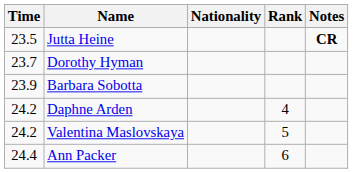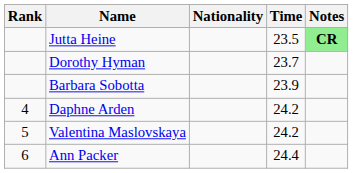 <table class="wikitable sortable" style="text-align:center">
 <tr>
-<th>Time</th>
+<th>Rank</th>
 <th>Name</th>
 <th>Nationality</th>
-<th>Rank</th>
+<th>Time</th>
 <th>Notes</th>
 </tr>
 <tr>
-<td>23.5</td>
+<td></td>
 <td align=left><a href='#'>Jutta Heine</a></td>
 <td align=left></td>
-<td></td>
-<td><strong>CR</strong></td>
+<td>23.5</td>
+<td style="background: lightgreen;"><strong>CR</strong></td>
 </tr>
 <tr>
-<td>23.7</td>
+<td></td>
 <td align=left><a href='#'>Dorothy Hyman</a></td>
 <td align=left></td>
-<td></td>
+<td>23.7</td>
 <td></td>
 </tr>
 <tr>
-<td>23.9</td>
+<td></td>
 <td align=left><a href='#'>Barbara Sobotta</a></td>
 <td align=left></td>
-<td></td>
+<td>23.9</td>
 <td></td>
 </tr>
 <tr>
-<td>24.2</td>
+<td>4</td>
 <td align=left><a href='#'>Daphne Arden</a></td>
 <td align=left></td>
-<td>4</td>
+<td>24.2</td>
 <td></td>
 </tr>
 <tr>
-<td>24.2</td>
+<td>5</td>
 <td align=left><a href='#'>Valentina Maslovskaya</a></td>
 <td align=left></td>
-<td>5</td>
+<td>24.2</td>
 <td></td>
 </tr>
 <tr>
-<td>24.4</td>
+<td>6</td>
 <td align=left><a href='#'>Ann Packer</a></td>
 <td align=left></td>
-<td>6</td>
+<td>24.4</td>
 <td></td>
 </tr>
 </table>
